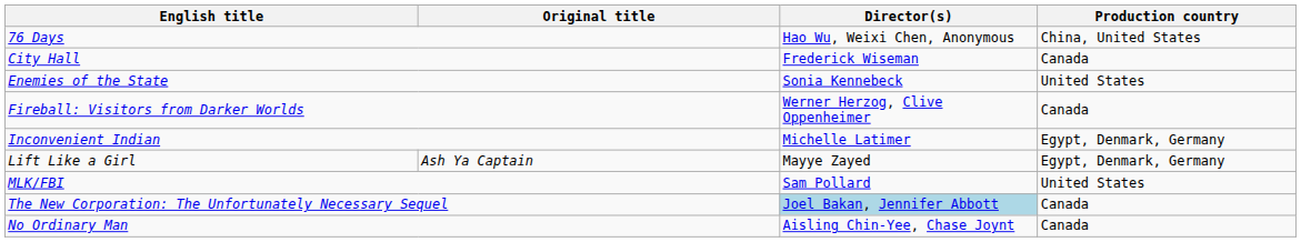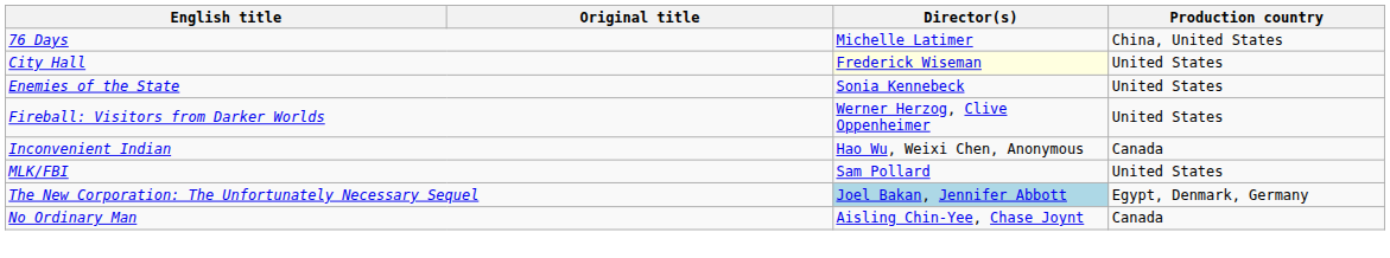 <table class="wikitable" width=100%>
 <tr>
 <th scope="col" width="32%">English title</th>
 <th scope="col" width="28%">Original title</th>
 <th scope="col" width="20%">Director(s)</th>
 <th scope="col" width="20%">Production country</th>
 </tr>
 <tr>
 <td colspan=2><em><a href='#'>76 Days</a></em></td>
-<td><a href='#'>Hao Wu</a>, Weixi Chen, Anonymous</td>
+<td><a href='#'>Michelle Latimer</a></td>
 <td>China, United States</td>
 </tr>
 <tr>
 <td colspan=2><em><a href='#'>City Hall</a></em></td>
-<td><a href='#'>Frederick Wiseman</a></td>
-<td>Canada</td>
+<td style="background: lightyellow;"><a href='#'>Frederick Wiseman</a></td>
+<td>United States</td>
 </tr>
 <tr>
 <td colspan=2><em><a href='#'>Enemies of the State</a></em></td>
 <td><a href='#'>Sonia Kennebeck</a></td>
 <td>United States</td>
 </tr>
 <tr>
 <td colspan=2><em><a href='#'>Fireball: Visitors from Darker Worlds</a></em></td>
 <td><a href='#'>Werner Herzog</a>, <a href='#'>Clive Oppenheimer</a></td>
-<td>Canada</td>
+<td>United States</td>
 </tr>
 <tr>
 <td colspan=2><em><a href='#'>Inconvenient Indian</a></em></td>
-<td><a href='#'>Michelle Latimer</a></td>
-<td>Egypt, Denmark, Germany</td>
-</tr>
-<tr>
-<td><em>Lift Like a Girl</em></td>
-<td><em>Ash Ya Captain</em></td>
-<td>Mayye Zayed</td>
-<td>Egypt, Denmark, Germany</td>
+<td><a href='#'>Hao Wu</a>, Weixi Chen, Anonymous</td>
+<td>Canada</td>
 </tr>
 <tr>
 <td colspan=2><em><a href='#'>MLK/FBI</a></em></td>
 <td><a href='#'>Sam Pollard</a></td>
 <td>United States</td>
 </tr>
 <tr>
 <td colspan=2><em><a href='#'>The New Corporation: The Unfortunately Necessary Sequel</a></em></td>
 <td style="background: lightblue;"><a href='#'>Joel Bakan</a>, <a href='#'>Jennifer Abbott</a></td>
-<td>Canada</td>
+<td>Egypt, Denmark, Germany</td>
 </tr>
 <tr>
 <td colspan=2><em><a href='#'>No Ordinary Man</a></em></td>
 <td><a href='#'>Aisling Chin-Yee</a>, <a href='#'>Chase Joynt</a></td>
 <td>Canada</td>
 </tr>
 </table>
